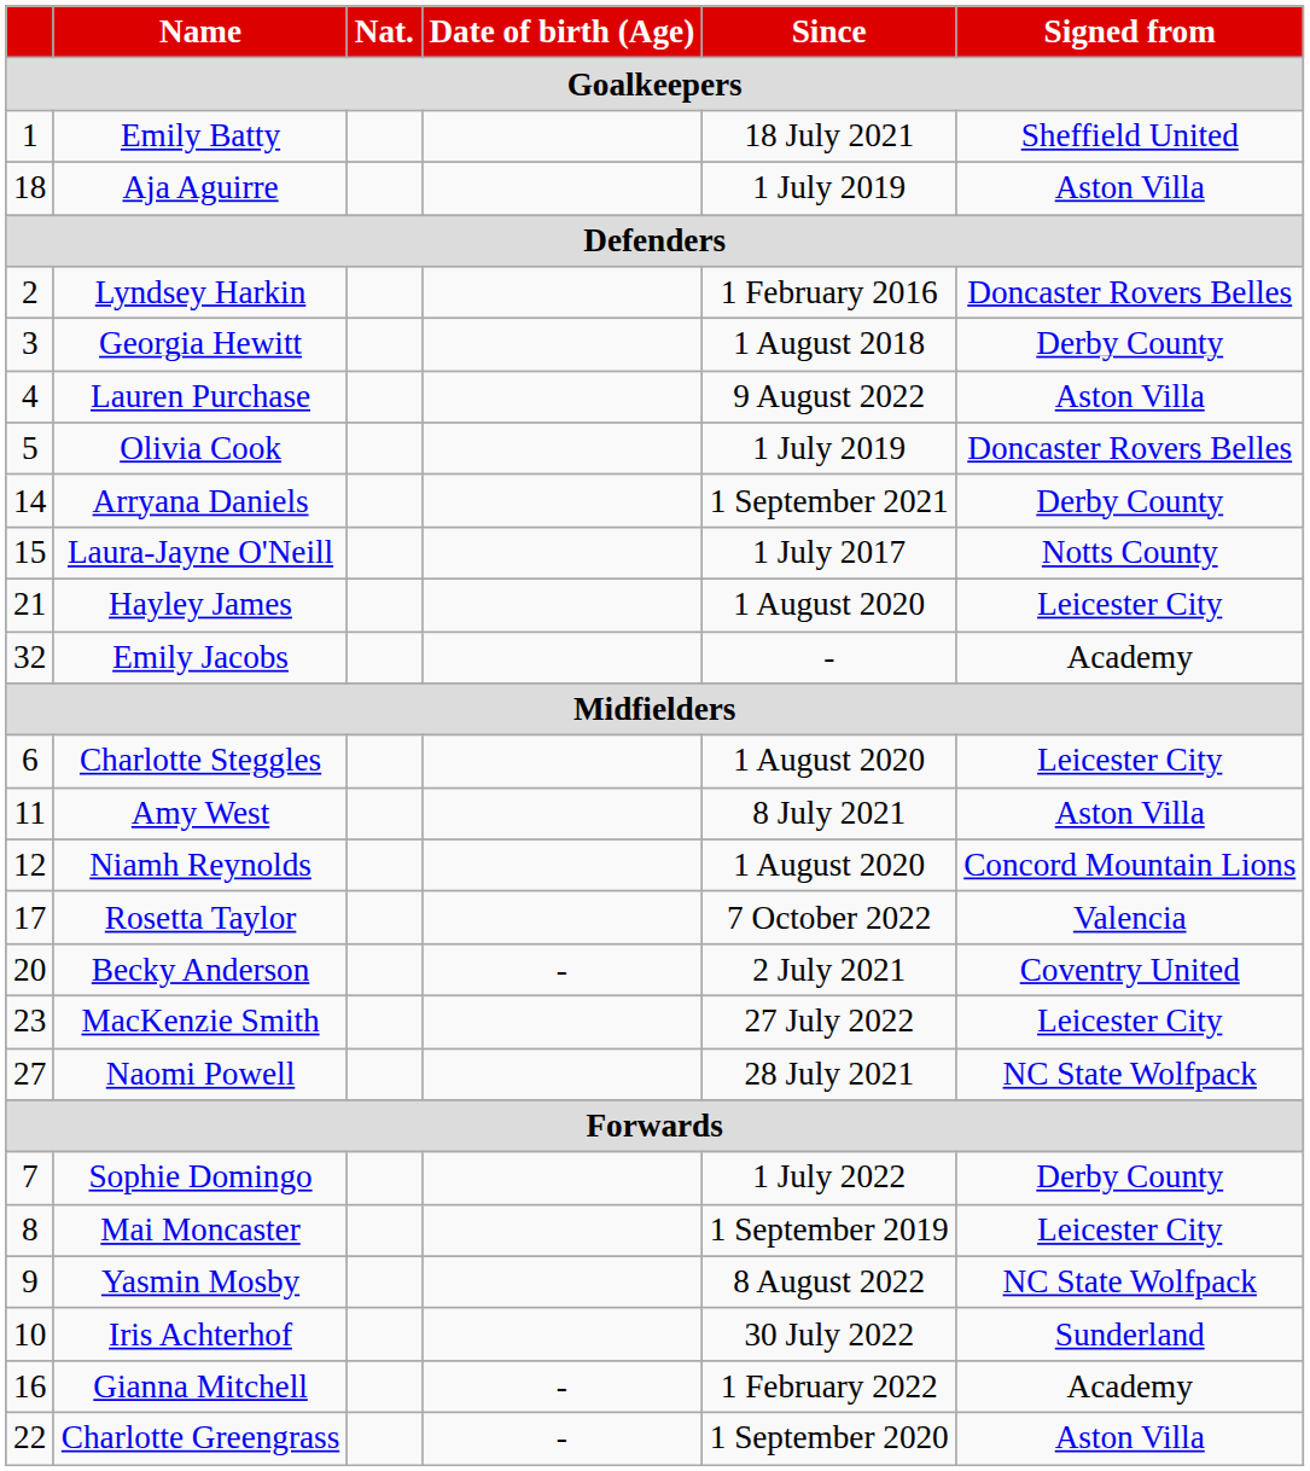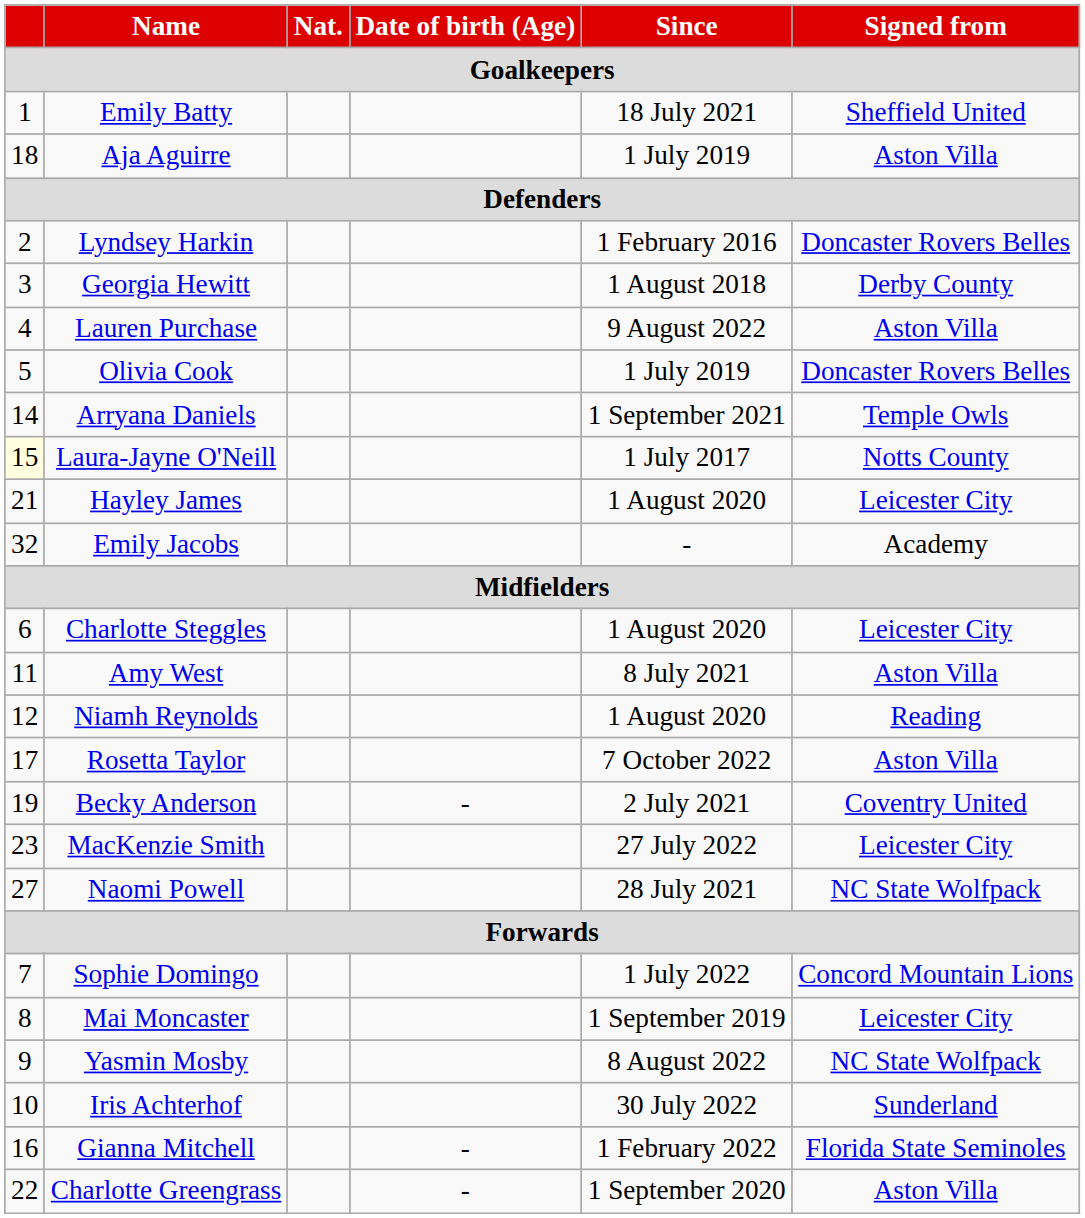 <table class="wikitable" style="text-align:center;">
 <tr>
 <th style="background:#DD0000; color:white; text-align:center;"></th>
 <th style="background:#DD0000; color:white; text-align:center;">Name</th>
 <th style="background:#DD0000; color:white; text-align:center;">Nat.</th>
 <th style="background:#DD0000; color:white; text-align:center;">Date of birth (Age)</th>
 <th style="background:#DD0000; color:white; text-align:center;">Since</th>
 <th style="background:#DD0000; color:white; text-align:center;">Signed from</th>
 </tr>
 <tr>
 <th colspan="6" style="background:#dcdcdc; text-align:center;">Goalkeepers</th>
 </tr>
 <tr>
 <td>1</td>
 <td><a href='#'>Emily Batty</a></td>
 <td></td>
 <td></td>
 <td>18 July 2021</td>
 <td> <a href='#'>Sheffield United</a></td>
 </tr>
 <tr>
 <td>18</td>
 <td><a href='#'>Aja Aguirre</a></td>
 <td></td>
 <td></td>
 <td>1 July 2019</td>
 <td> <a href='#'>Aston Villa</a></td>
 </tr>
 <tr>
 <th colspan="7" style="background:#dcdcdc; text-align:center;">Defenders</th>
 </tr>
 <tr>
 <td>2</td>
 <td><a href='#'>Lyndsey Harkin</a></td>
 <td></td>
 <td></td>
 <td>1 February 2016</td>
 <td> <a href='#'>Doncaster Rovers Belles</a></td>
 </tr>
 <tr>
 <td>3</td>
 <td><a href='#'>Georgia Hewitt</a></td>
 <td></td>
 <td></td>
 <td>1 August 2018</td>
 <td> <a href='#'>Derby County</a></td>
 </tr>
 <tr>
 <td>4</td>
 <td><a href='#'>Lauren Purchase</a></td>
 <td></td>
 <td></td>
 <td>9 August 2022</td>
 <td> <a href='#'>Aston Villa</a></td>
 </tr>
 <tr>
 <td>5</td>
 <td><a href='#'>Olivia Cook</a></td>
 <td></td>
 <td></td>
 <td>1 July 2019</td>
 <td> <a href='#'>Doncaster Rovers Belles</a></td>
 </tr>
 <tr>
 <td>14</td>
 <td><a href='#'>Arryana Daniels</a></td>
 <td></td>
 <td></td>
 <td>1 September 2021</td>
-<td> <a href='#'>Derby County</a></td>
+<td> <a href='#'>Temple Owls</a></td>
 </tr>
 <tr>
-<td>15</td>
+<td style="background: lightyellow;">15</td>
 <td><a href='#'>Laura-Jayne O'Neill</a></td>
 <td></td>
 <td></td>
 <td>1 July 2017</td>
 <td> <a href='#'>Notts County</a></td>
 </tr>
 <tr>
 <td>21</td>
 <td><a href='#'>Hayley James</a></td>
 <td></td>
 <td></td>
 <td>1 August 2020</td>
 <td> <a href='#'>Leicester City</a></td>
 </tr>
 <tr>
 <td>32</td>
 <td><a href='#'>Emily Jacobs</a></td>
 <td></td>
 <td></td>
 <td>-</td>
 <td>Academy</td>
 </tr>
 <tr>
 <th colspan="8" style="background:#dcdcdc; text-align:center;">Midfielders</th>
 </tr>
 <tr>
 <td>6</td>
 <td><a href='#'>Charlotte Steggles</a></td>
 <td></td>
 <td></td>
 <td>1 August 2020</td>
 <td> <a href='#'>Leicester City</a></td>
 </tr>
 <tr>
 <td>11</td>
 <td><a href='#'>Amy West</a></td>
 <td></td>
 <td></td>
 <td>8 July 2021</td>
 <td> <a href='#'>Aston Villa</a></td>
 </tr>
 <tr>
 <td>12</td>
 <td><a href='#'>Niamh Reynolds</a></td>
 <td></td>
 <td></td>
 <td>1 August 2020</td>
-<td> <a href='#'>Concord Mountain Lions</a></td>
+<td> <a href='#'>Reading</a></td>
 </tr>
 <tr>
 <td>17</td>
 <td><a href='#'>Rosetta Taylor</a></td>
 <td></td>
 <td></td>
 <td>7 October 2022</td>
-<td> <a href='#'>Valencia</a></td>
+<td> <a href='#'>Aston Villa</a></td>
 </tr>
 <tr>
-<td>20</td>
+<td>19</td>
 <td><a href='#'>Becky Anderson</a></td>
 <td></td>
 <td>-</td>
 <td>2 July 2021</td>
 <td> <a href='#'>Coventry United</a></td>
 </tr>
 <tr>
 <td>23</td>
 <td><a href='#'>MacKenzie Smith</a></td>
 <td></td>
 <td></td>
 <td>27 July 2022</td>
 <td> <a href='#'>Leicester City</a></td>
 </tr>
 <tr>
 <td>27</td>
 <td><a href='#'>Naomi Powell</a></td>
 <td></td>
 <td></td>
 <td>28 July 2021</td>
 <td> <a href='#'>NC State Wolfpack</a></td>
 </tr>
 <tr>
 <th colspan="8" style="background:#dcdcdc; text-align:center;">Forwards</th>
 </tr>
 <tr>
 <td>7</td>
 <td><a href='#'>Sophie Domingo</a></td>
 <td></td>
 <td></td>
 <td>1 July 2022</td>
-<td> <a href='#'>Derby County</a></td>
+<td> <a href='#'>Concord Mountain Lions</a></td>
 </tr>
 <tr>
 <td>8</td>
 <td><a href='#'>Mai Moncaster</a></td>
 <td></td>
 <td></td>
 <td>1 September 2019</td>
 <td> <a href='#'>Leicester City</a></td>
 </tr>
 <tr>
 <td>9</td>
 <td><a href='#'>Yasmin Mosby</a></td>
 <td></td>
 <td></td>
 <td>8 August 2022</td>
 <td> <a href='#'>NC State Wolfpack</a></td>
 </tr>
 <tr>
 <td>10</td>
 <td><a href='#'>Iris Achterhof</a></td>
 <td></td>
 <td></td>
 <td>30 July 2022</td>
 <td> <a href='#'>Sunderland</a></td>
 </tr>
 <tr>
 <td>16</td>
 <td><a href='#'>Gianna Mitchell</a></td>
 <td></td>
 <td>-</td>
 <td>1 February 2022</td>
-<td>Academy</td>
+<td> <a href='#'>Florida State Seminoles</a></td>
 </tr>
 <tr>
 <td>22</td>
 <td><a href='#'>Charlotte Greengrass</a></td>
 <td></td>
 <td>-</td>
 <td>1 September 2020</td>
 <td> <a href='#'>Aston Villa</a></td>
 </tr>
 <tr>
 </tr>
 </table>
